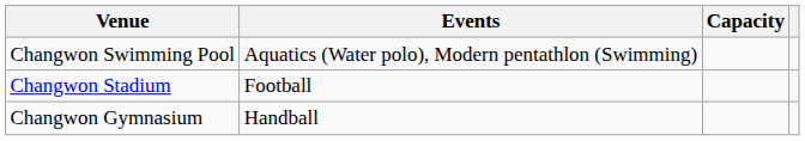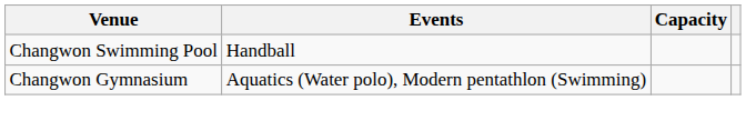 <table class="wikitable">
 <tr>
 <th>Venue</th>
 <th>Events</th>
 <th>Capacity</th>
 <th></th>
 </tr>
 <tr>
 <td>Changwon Swimming Pool</td>
-<td>Aquatics (Water polo), Modern pentathlon (Swimming)</td>
-<td></td>
-<td></td>
-</tr>
-<tr>
-<td><a href='#'>Changwon Stadium</a></td>
-<td>Football</td>
+<td>Handball</td>
 <td></td>
 <td></td>
 </tr>
 <tr>
 <td>Changwon Gymnasium</td>
-<td>Handball</td>
+<td>Aquatics (Water polo), Modern pentathlon (Swimming)</td>
 <td></td>
 <td></td>
 </tr>
 </table>
